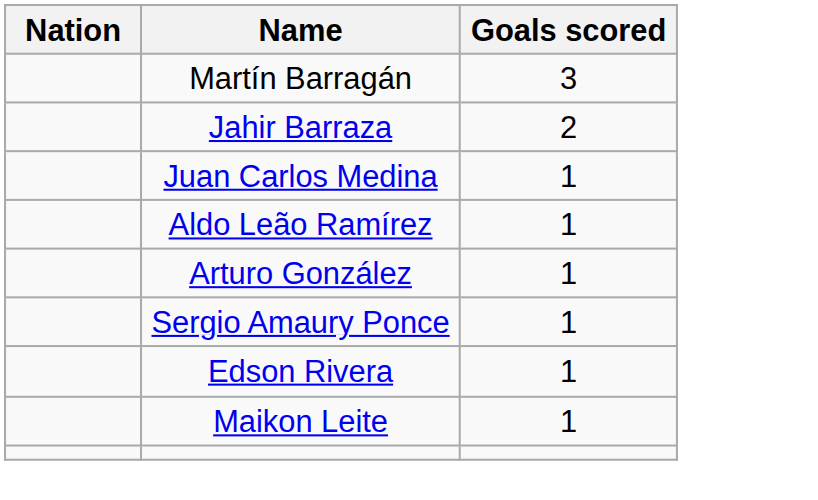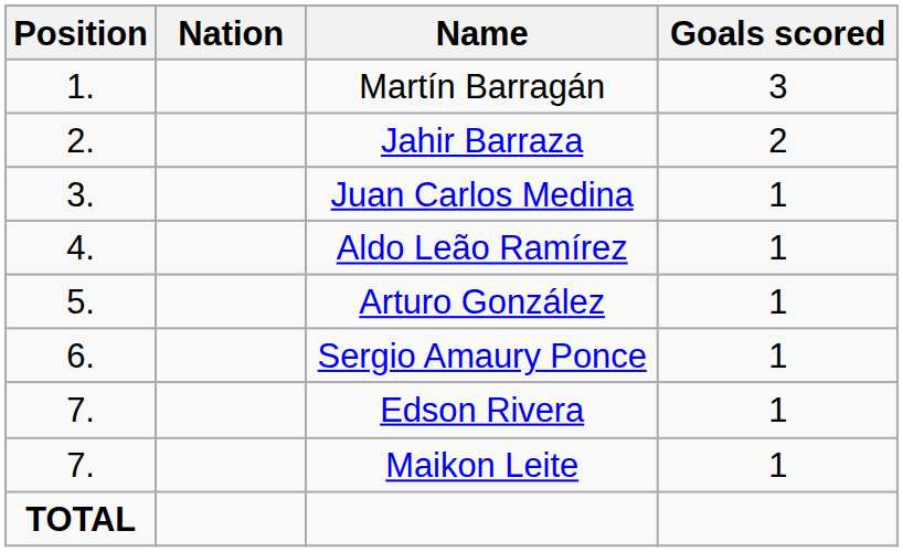 <table class="wikitable" style="font-size: 95%; text-align: center;">
 <tr>
+<th width=60>Position</th>
 <th width=60>Nation</th>
 <th width=150>Name</th>
 <th width=100>Goals scored</th>
 </tr>
 <tr>
+<td>1.</td>
 <td></td>
 <td>Martín Barragán</td>
 <td>3</td>
 </tr>
 <tr>
+<td>2.</td>
 <td></td>
 <td><a href='#'>Jahir Barraza</a></td>
 <td>2</td>
 </tr>
 <tr>
+<td>3.</td>
 <td></td>
 <td><a href='#'>Juan Carlos Medina</a></td>
 <td>1</td>
 </tr>
 <tr>
+<td>4.</td>
 <td></td>
 <td><a href='#'>Aldo Leão Ramírez</a></td>
 <td>1</td>
 </tr>
 <tr>
+<td>5.</td>
 <td></td>
 <td><a href='#'>Arturo González</a></td>
 <td>1</td>
 </tr>
 <tr>
+<td>6.</td>
 <td></td>
 <td><a href='#'>Sergio Amaury Ponce</a></td>
 <td>1</td>
 </tr>
 <tr>
+<td>7.</td>
 <td></td>
 <td><a href='#'>Edson Rivera</a></td>
 <td>1</td>
 </tr>
 <tr>
+<td>7.</td>
 <td></td>
 <td><a href='#'>Maikon Leite</a></td>
 <td>1</td>
 </tr>
 <tr>
+<td><strong>TOTAL</strong></td>
 <td></td>
 <td></td>
 <td></td>
 </tr>
 </table>
